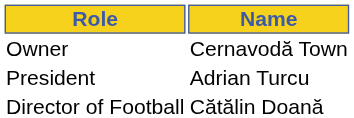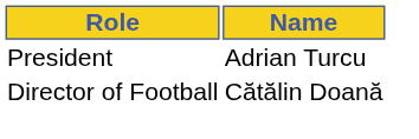 <table class="toccolours">
 <tr>
 <th style="background:#f6d21c;color:#3d5aa8;border:1px solid #3d5aa8;">Role</th>
 <th style="background:#f6d21c;color:#3d5aa8;border:1px solid #3d5aa8;">Name</th>
-</tr>
-<tr>
-<td>Owner</td>
-<td> Cernavodă Town</td>
 </tr>
 <tr>
 <td>President</td>
 <td> Adrian Turcu</td>
 </tr>
 <tr>
 <td>Director of Football</td>
 <td> Cătălin Doană</td>
 </tr>
 </table>
